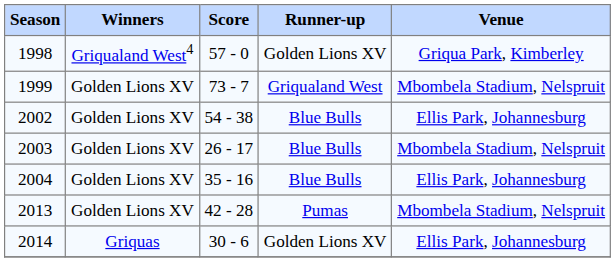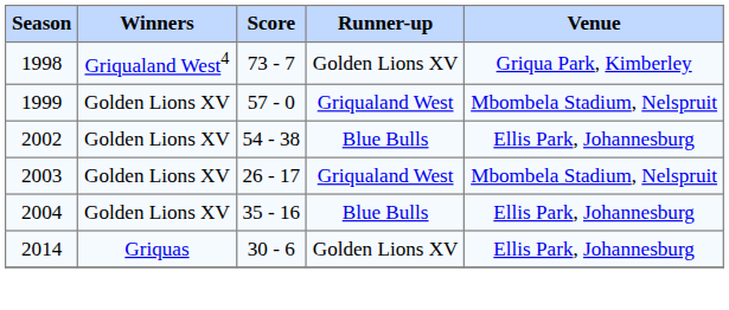 <table border="1" cellpadding="4" cellspacing="0" style="text-align:center; font-size:90%; border-collapse:collapse;">
 <tr style="background:#C1D8FF;">
 <th>Season</th>
 <th>Winners</th>
 <th>Score</th>
 <th>Runner-up</th>
 <th>Venue</th>
 </tr>
 <tr style="background:#F5FAFF;">
 <td>1998</td>
 <td><a href='#'>Griqualand West</a><sup>4</sup></td>
-<td>57 - 0</td>
+<td>73 - 7</td>
 <td>Golden Lions XV</td>
 <td><a href='#'>Griqua Park</a>, <a href='#'>Kimberley</a></td>
 </tr>
 <tr style="background:#F5FAFF;">
 <td>1999</td>
 <td>Golden Lions XV</td>
-<td>73 - 7</td>
+<td>57 - 0</td>
 <td><a href='#'>Griqualand West</a></td>
 <td><a href='#'>Mbombela Stadium</a>, <a href='#'>Nelspruit</a></td>
 </tr>
 <tr style="background:#F5FAFF;">
 <td>2002</td>
 <td>Golden Lions XV</td>
 <td>54 - 38</td>
 <td><a href='#'>Blue Bulls</a></td>
 <td><a href='#'>Ellis Park</a>, <a href='#'>Johannesburg</a></td>
 </tr>
 <tr style="background:#F5FAFF;">
 <td>2003</td>
 <td>Golden Lions XV</td>
 <td>26 - 17</td>
-<td><a href='#'>Blue Bulls</a></td>
+<td><a href='#'>Griqualand West</a></td>
 <td><a href='#'>Mbombela Stadium</a>, <a href='#'>Nelspruit</a></td>
 </tr>
 <tr style="background:#F5FAFF;">
 <td>2004</td>
 <td>Golden Lions XV</td>
 <td>35 - 16</td>
 <td><a href='#'>Blue Bulls</a></td>
 <td><a href='#'>Ellis Park</a>, <a href='#'>Johannesburg</a></td>
-</tr>
-<tr style="background:#F5FAFF;">
-<td>2013</td>
-<td>Golden Lions XV</td>
-<td>42 - 28</td>
-<td><a href='#'>Pumas</a></td>
-<td><a href='#'>Mbombela Stadium</a>, <a href='#'>Nelspruit</a></td>
 </tr>
 <tr style="background:#F5FAFF;">
 <td>2014</td>
 <td><a href='#'>Griquas</a></td>
 <td>30 - 6</td>
 <td>Golden Lions XV</td>
 <td><a href='#'>Ellis Park</a>, <a href='#'>Johannesburg</a></td>
 </tr>
 <tr style="background:#F5FAFF;">
 </tr>
 </table>
